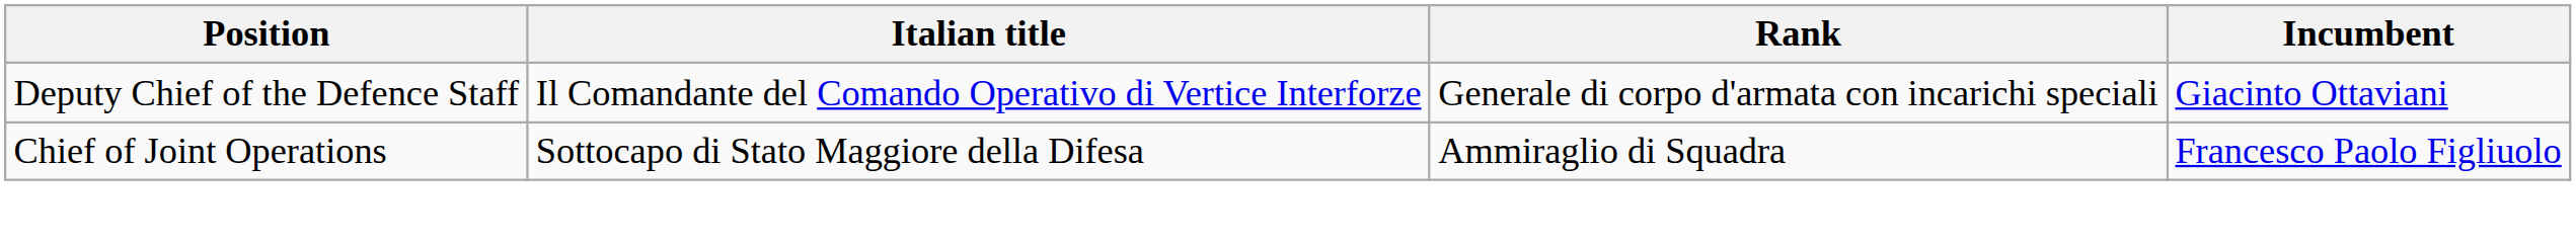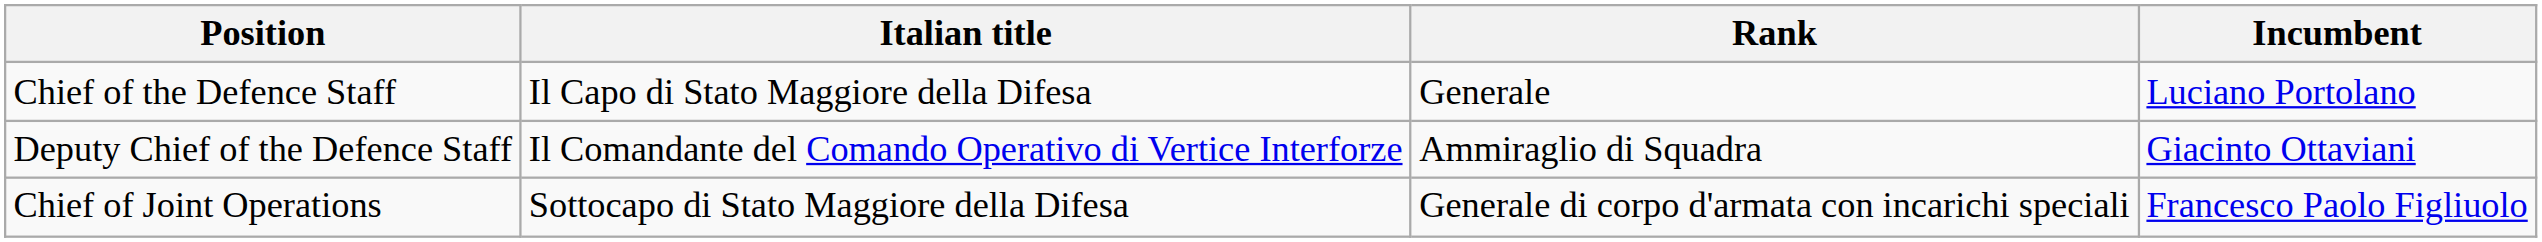 <table class="wikitable">
 <tr>
 <th>Position</th>
 <th>Italian title</th>
 <th>Rank</th>
 <th>Incumbent</th>
 </tr>
 <tr>
+<td>Chief of the Defence Staff</td>
+<td>Il Capo di Stato Maggiore della Difesa</td>
+<td>Generale</td>
+<td><a href='#'>Luciano Portolano</a></td>
+</tr>
+<tr>
 <td>Deputy Chief of the Defence Staff</td>
 <td>Il Comandante del <a href='#'>Comando Operativo di Vertice Interforze</a></td>
-<td>Generale di corpo d'armata con incarichi speciali</td>
+<td>Ammiraglio di Squadra</td>
 <td><a href='#'>Giacinto Ottaviani</a></td>
 </tr>
 <tr>
 <td>Chief of Joint Operations</td>
 <td>Sottocapo di Stato Maggiore della Difesa</td>
-<td>Ammiraglio di Squadra</td>
+<td>Generale di corpo d'armata con incarichi speciali</td>
 <td><a href='#'>Francesco Paolo Figliuolo</a></td>
 </tr>
 </table>
